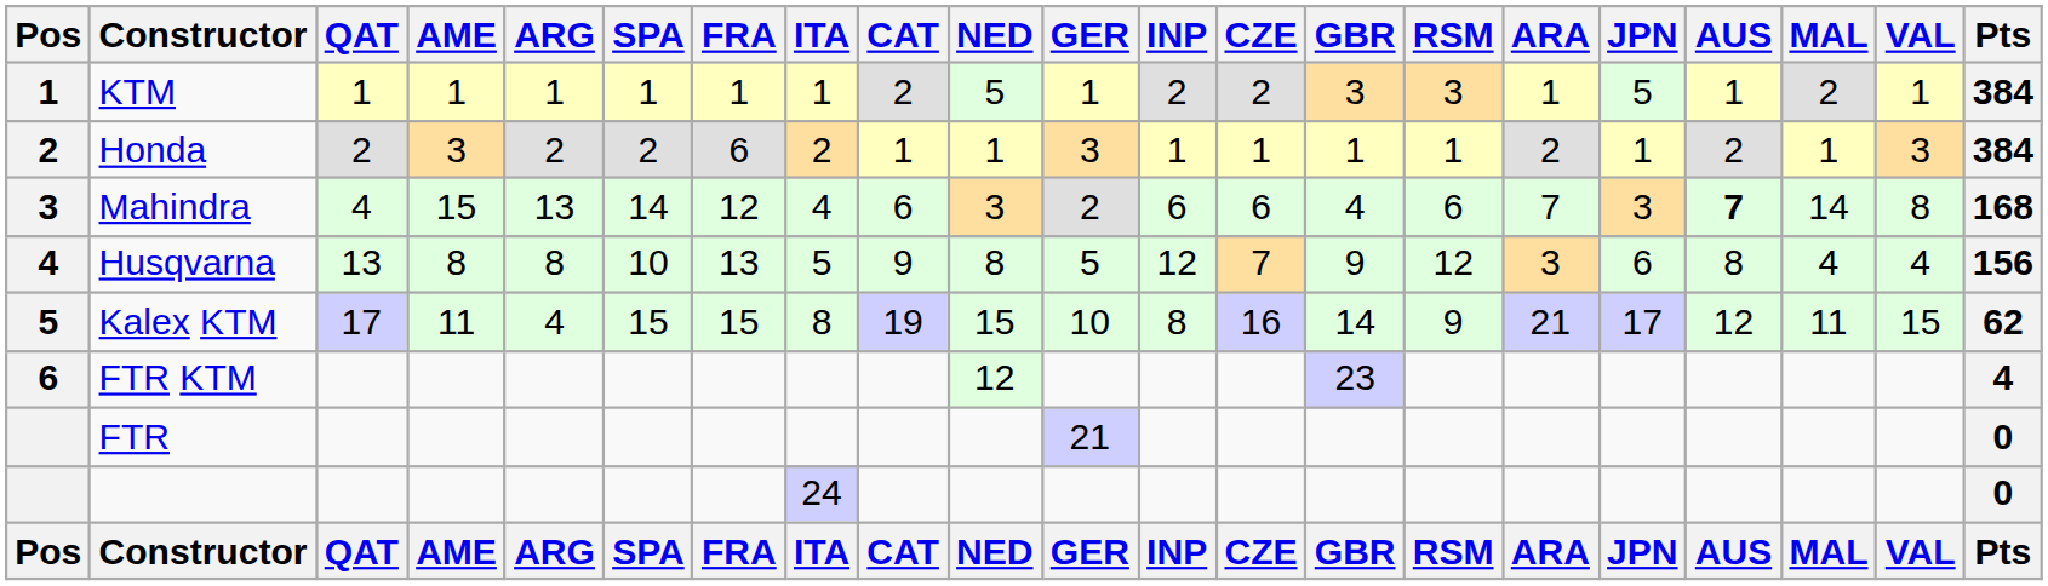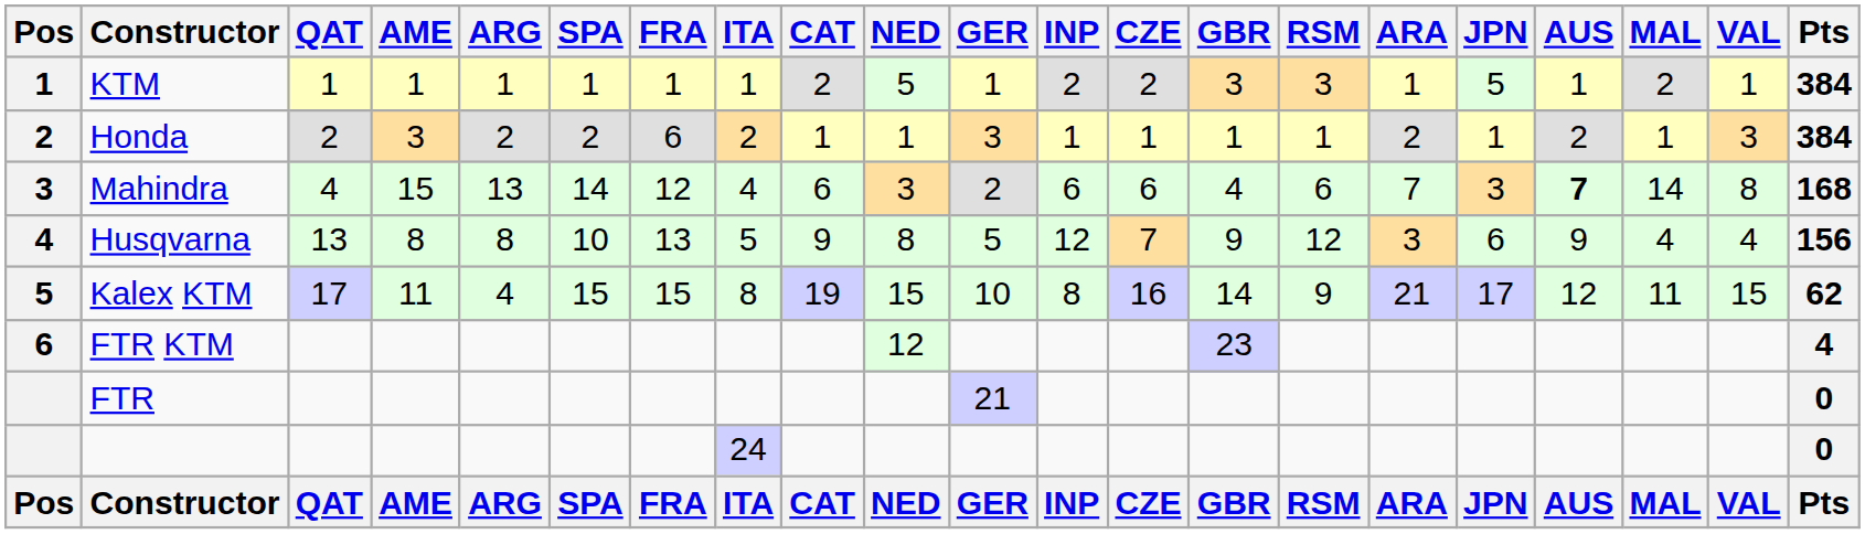 <table class="wikitable" style="font-size: 85%; text-align:center">
 <tr valign="top">
 <th valign="middle">Pos</th>
 <th valign="middle">Constructor</th>
 <th><a href='#'>QAT</a><br></th>
 <th><a href='#'>AME</a><br></th>
 <th><a href='#'>ARG</a><br></th>
 <th><a href='#'>SPA</a><br></th>
 <th><a href='#'>FRA</a><br></th>
 <th><a href='#'>ITA</a><br></th>
 <th><a href='#'>CAT</a><br></th>
 <th><a href='#'>NED</a><br></th>
 <th><a href='#'>GER</a><br></th>
 <th><a href='#'>INP</a><br></th>
 <th><a href='#'>CZE</a><br></th>
 <th><a href='#'>GBR</a><br></th>
 <th><a href='#'>RSM</a><br></th>
 <th><a href='#'>ARA</a><br></th>
 <th><a href='#'>JPN</a><br></th>
 <th><a href='#'>AUS</a><br></th>
 <th><a href='#'>MAL</a><br></th>
 <th><a href='#'>VAL</a><br></th>
 <th valign="middle">Pts</th>
 </tr>
 <tr>
 <th>1</th>
 <td align="left"> <a href='#'>KTM</a></td>
 <td style="background:#ffffbf;">1</td>
 <td style="background:#ffffbf;">1</td>
 <td style="background:#ffffbf;">1</td>
 <td style="background:#ffffbf;">1</td>
 <td style="background:#ffffbf;">1</td>
 <td style="background:#ffffbf;">1</td>
 <td style="background:#dfdfdf;">2</td>
 <td style="background:#dfffdf;">5</td>
 <td style="background:#ffffbf;">1</td>
 <td style="background:#dfdfdf;">2</td>
 <td style="background:#dfdfdf;">2</td>
 <td style="background:#ffdf9f;">3</td>
 <td style="background:#ffdf9f;">3</td>
 <td style="background:#ffffbf;">1</td>
 <td style="background:#dfffdf;">5</td>
 <td style="background:#ffffbf;">1</td>
 <td style="background:#dfdfdf;">2</td>
 <td style="background:#ffffbf;">1</td>
 <th>384</th>
 </tr>
 <tr>
 <th>2</th>
 <td align="left"> <a href='#'>Honda</a></td>
 <td style="background:#dfdfdf;">2</td>
 <td style="background:#ffdf9f;">3</td>
 <td style="background:#dfdfdf;">2</td>
 <td style="background:#dfdfdf;">2</td>
 <td style="background:#dfdfdf;">6</td>
 <td style="background:#ffdf9f;">2</td>
 <td style="background:#ffffbf;">1</td>
 <td style="background:#ffffbf;">1</td>
 <td style="background:#ffdf9f;">3</td>
 <td style="background:#ffffbf;">1</td>
 <td style="background:#ffffbf;">1</td>
 <td style="background:#ffffbf;">1</td>
 <td style="background:#ffffbf;">1</td>
 <td style="background:#dfdfdf;">2</td>
 <td style="background:#ffffbf;">1</td>
 <td style="background:#dfdfdf;">2</td>
 <td style="background:#ffffbf;">1</td>
 <td style="background:#ffdf9f;">3</td>
 <th>384</th>
 </tr>
 <tr>
 <th>3</th>
 <td align="left"> <a href='#'>Mahindra</a></td>
 <td style="background:#dfffdf;">4</td>
 <td style="background:#dfffdf;">15</td>
 <td style="background:#dfffdf;">13</td>
 <td style="background:#dfffdf;">14</td>
 <td style="background:#dfffdf;">12</td>
 <td style="background:#dfffdf;">4</td>
 <td style="background:#dfffdf;">6</td>
 <td style="background:#ffdf9f;">3</td>
 <td style="background:#dfdfdf;">2</td>
 <td style="background:#dfffdf;">6</td>
 <td style="background:#dfffdf;">6</td>
 <td style="background:#dfffdf;">4</td>
 <td style="background:#dfffdf;">6</td>
 <td style="background:#dfffdf;">7</td>
 <td style="background:#ffdf9f;">3</td>
 <td style="background:#dfffdf;"><strong>7</strong></td>
 <td style="background:#dfffdf;">14</td>
 <td style="background:#dfffdf;">8</td>
 <th>168</th>
 </tr>
 <tr>
 <th>4</th>
 <td align="left"> <a href='#'>Husqvarna</a></td>
 <td style="background:#dfffdf;">13</td>
 <td style="background:#dfffdf;">8</td>
 <td style="background:#dfffdf;">8</td>
 <td style="background:#dfffdf;">10</td>
 <td style="background:#dfffdf;">13</td>
 <td style="background:#dfffdf;">5</td>
 <td style="background:#dfffdf;">9</td>
 <td style="background:#dfffdf;">8</td>
 <td style="background:#dfffdf;">5</td>
 <td style="background:#dfffdf;">12</td>
 <td style="background:#ffdf9f;">7</td>
 <td style="background:#dfffdf;">9</td>
 <td style="background:#dfffdf;">12</td>
 <td style="background:#ffdf9f;">3</td>
 <td style="background:#dfffdf;">6</td>
-<td style="background:#dfffdf;">8</td>
+<td style="background:#dfffdf;">9</td>
 <td style="background:#dfffdf;">4</td>
 <td style="background:#dfffdf;">4</td>
 <th>156</th>
 </tr>
 <tr>
 <th>5</th>
 <td align="left"> <a href='#'>Kalex</a> <a href='#'>KTM</a></td>
 <td style="background:#cfcfff;">17</td>
 <td style="background:#dfffdf;">11</td>
 <td style="background:#dfffdf;">4</td>
 <td style="background:#dfffdf;">15</td>
 <td style="background:#dfffdf;">15</td>
 <td style="background:#dfffdf;">8</td>
 <td style="background:#cfcfff;">19</td>
 <td style="background:#dfffdf;">15</td>
 <td style="background:#dfffdf;">10</td>
 <td style="background:#dfffdf;">8</td>
 <td style="background:#cfcfff;">16</td>
 <td style="background:#dfffdf;">14</td>
 <td style="background:#dfffdf;">9</td>
 <td style="background:#cfcfff;">21</td>
 <td style="background:#cfcfff;">17</td>
 <td style="background:#dfffdf;">12</td>
 <td style="background:#dfffdf;">11</td>
 <td style="background:#dfffdf;">15</td>
 <th>62</th>
 </tr>
 <tr>
 <th>6</th>
 <td align="left"> <a href='#'>FTR</a> <a href='#'>KTM</a></td>
 <td></td>
 <td></td>
 <td></td>
 <td></td>
 <td></td>
 <td></td>
 <td></td>
 <td style="background:#dfffdf;">12</td>
 <td></td>
 <td></td>
 <td></td>
 <td style="background:#cfcfff;">23</td>
 <td></td>
 <td></td>
 <td></td>
 <td></td>
 <td></td>
 <td></td>
 <th>4</th>
 </tr>
 <tr>
 <th></th>
 <td align="left"> <a href='#'>FTR</a></td>
 <td></td>
 <td></td>
 <td></td>
 <td></td>
 <td></td>
 <td></td>
 <td></td>
 <td></td>
 <td style="background:#cfcfff;">21</td>
 <td></td>
 <td></td>
 <td></td>
 <td></td>
 <td></td>
 <td></td>
 <td></td>
 <td></td>
 <td></td>
 <th>0</th>
 </tr>
 <tr>
 <th></th>
 <td align="left"></td>
 <td></td>
 <td></td>
 <td></td>
 <td></td>
 <td></td>
 <td style="background:#cfcfff;">24</td>
 <td></td>
 <td></td>
 <td></td>
 <td></td>
 <td></td>
 <td></td>
 <td></td>
 <td></td>
 <td></td>
 <td></td>
 <td></td>
 <td></td>
 <th>0</th>
 </tr>
 <tr valign="top">
 <th valign="middle">Pos</th>
 <th valign="middle">Constructor</th>
 <th><a href='#'>QAT</a><br></th>
 <th><a href='#'>AME</a><br></th>
 <th><a href='#'>ARG</a><br></th>
 <th><a href='#'>SPA</a><br></th>
 <th><a href='#'>FRA</a><br></th>
 <th><a href='#'>ITA</a><br></th>
 <th><a href='#'>CAT</a><br></th>
 <th><a href='#'>NED</a><br></th>
 <th><a href='#'>GER</a><br></th>
 <th><a href='#'>INP</a><br></th>
 <th><a href='#'>CZE</a><br></th>
 <th><a href='#'>GBR</a><br></th>
 <th><a href='#'>RSM</a><br></th>
 <th><a href='#'>ARA</a><br></th>
 <th><a href='#'>JPN</a><br></th>
 <th><a href='#'>AUS</a><br></th>
 <th><a href='#'>MAL</a><br></th>
 <th><a href='#'>VAL</a><br></th>
 <th valign="middle">Pts</th>
 </tr>
 </table>
